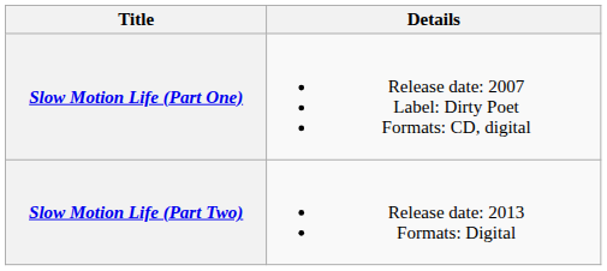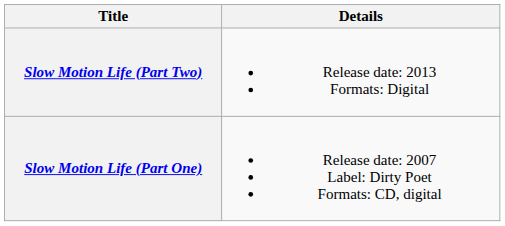 <table class="wikitable plainrowheaders" style="text-align:center;">
 <tr>
 <th style="width:14em;">Title</th>
 <th style="width:18em;">Details</th>
 </tr>
 <tr>
+<th scope="row"><em><a href='#'>Slow Motion Life (Part Two)</a></em></th>
+<td><br><ul><li>Release date: 2013</li><li>Formats: Digital</li></ul></td>
+</tr>
+<tr>
 <th scope="row"><em><a href='#'>Slow Motion Life (Part One)</a></em></th>
 <td><br><ul><li>Release date: 2007</li><li>Label: Dirty Poet</li><li>Formats: CD, digital</li></ul></td>
 </tr>
-<tr>
-<th scope="row"><em><a href='#'>Slow Motion Life (Part Two)</a></em></th>
-<td><br><ul><li>Release date: 2013</li><li>Formats: Digital</li></ul></td>
-</tr>
 </table>
